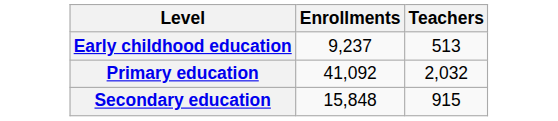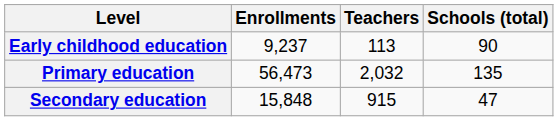 <table class="wikitable" style="text-align:center; margin:0 auto;">
 <tr>
 <th>Level</th>
 <th>Enrollments</th>
 <th>Teachers</th>
+<th>Schools (total)</th>
 </tr>
 <tr>
 <th><a href='#'>Early childhood education</a></th>
 <td>9,237</td>
-<td>513</td>
+<td>113</td>
+<td>90</td>
 </tr>
 <tr>
 <th><a href='#'>Primary education</a></th>
-<td>41,092</td>
+<td>56,473</td>
 <td>2,032</td>
+<td>135</td>
 </tr>
 <tr>
 <th><a href='#'>Secondary education</a></th>
 <td>15,848</td>
 <td>915</td>
+<td>47</td>
 </tr>
 </table>
